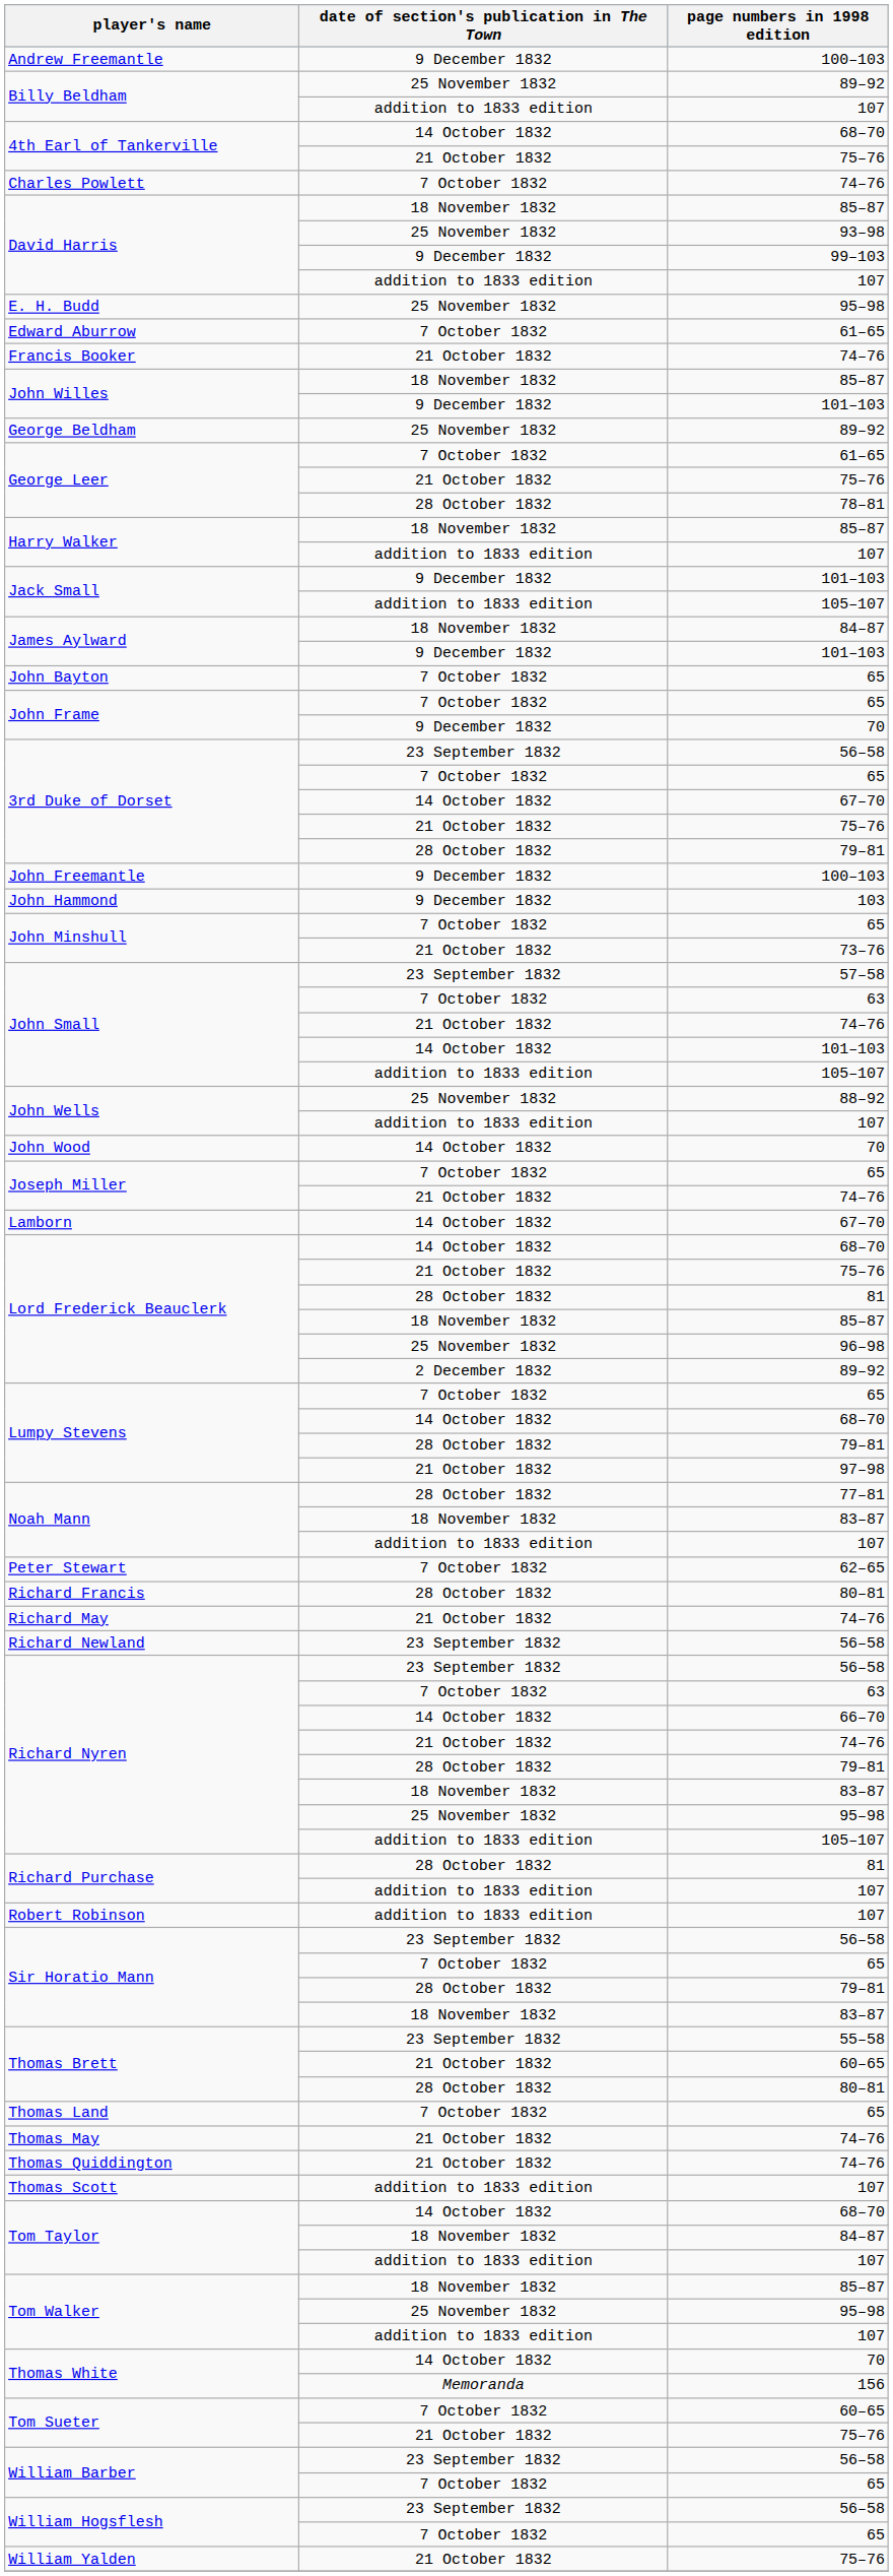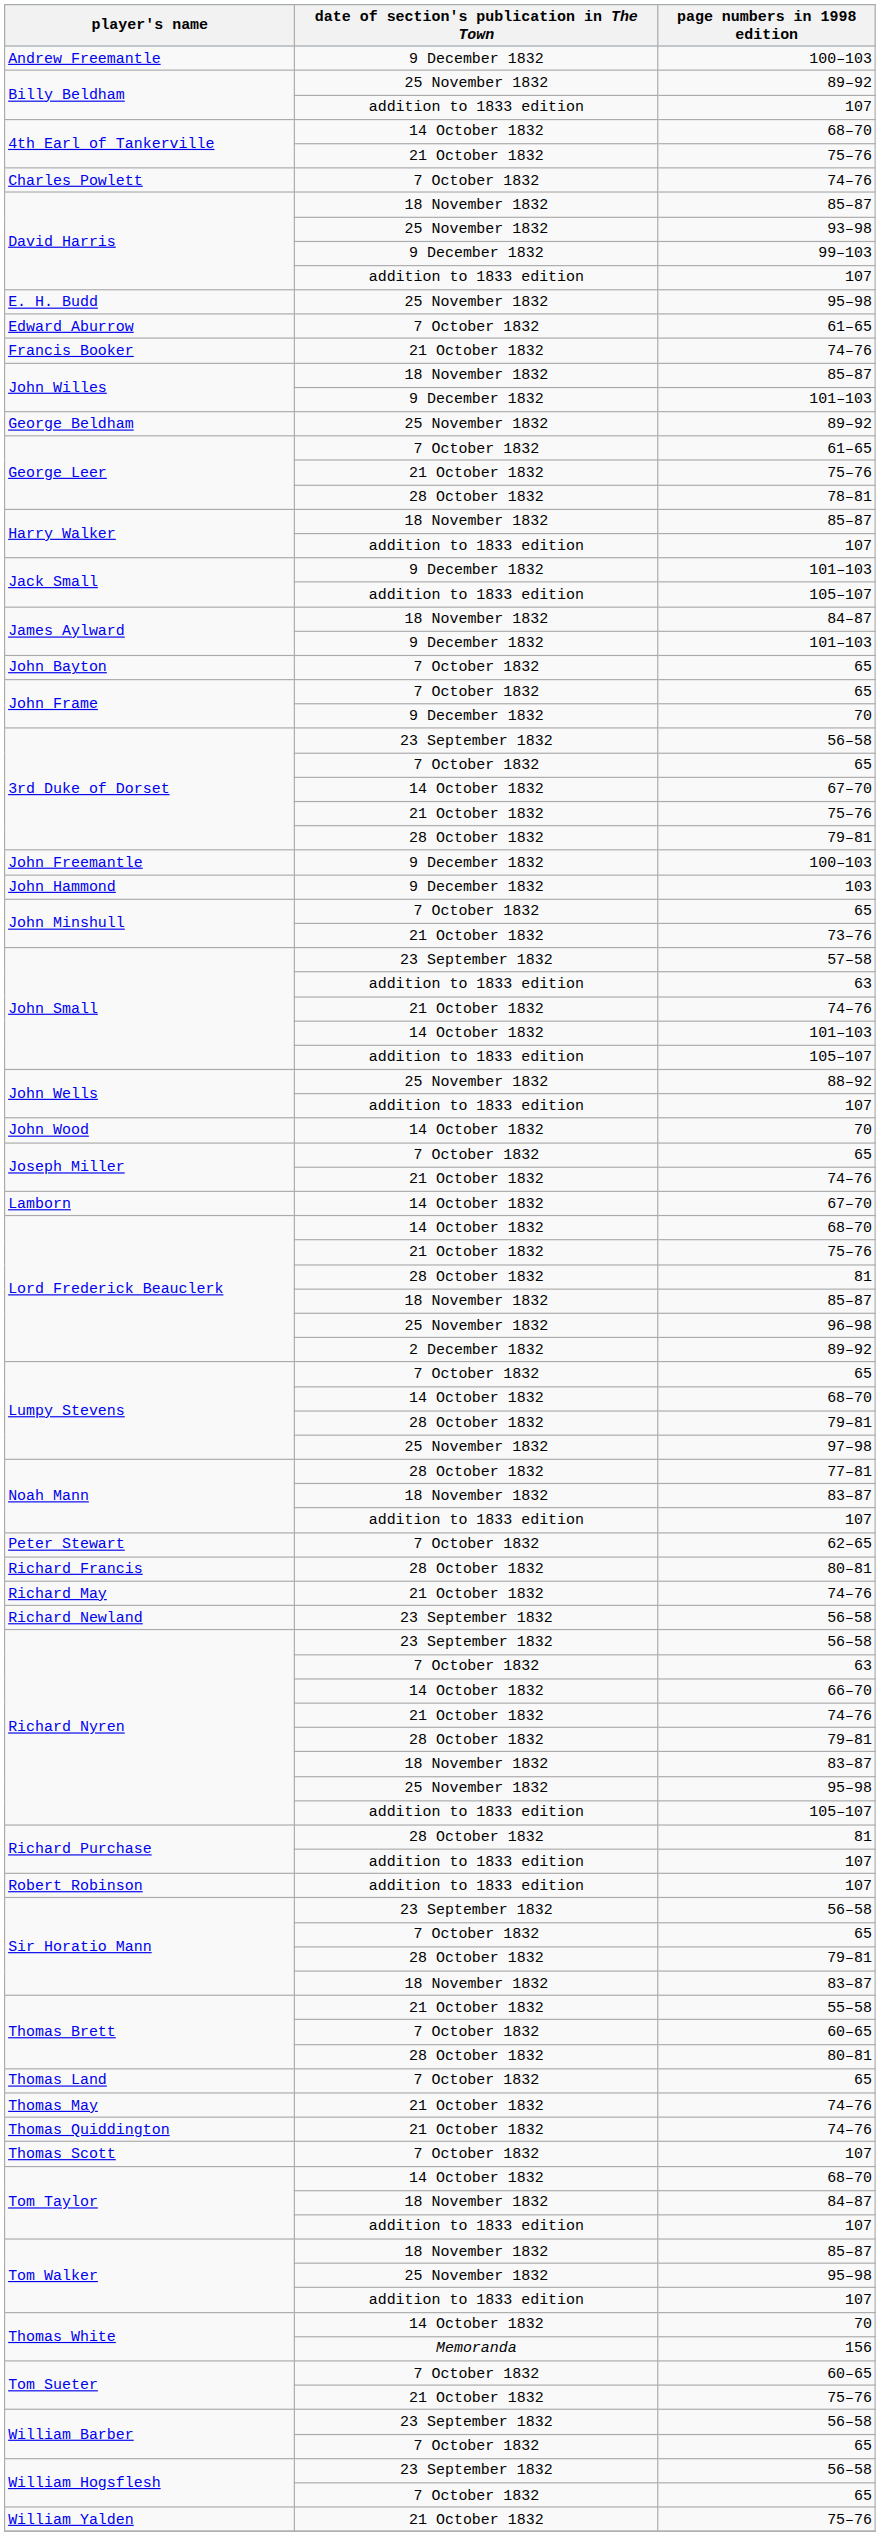 <table class="wikitable" width=60% align=center>
 <tr bgcolor=#87cefa>
 <th align=left width=20%>player's name</th>
 <th align=center width=25%>date of section's publication in <em>The Town</em></th>
 <th align=right width=15%>page numbers in 1998 edition</th>
 </tr>
 <tr>
 <td><a href='#'>Andrew Freemantle</a></td>
 <td align="center">9 December 1832</td>
 <td align="right">100–103</td>
 </tr>
 <tr>
 <td rowspan="2"><a href='#'>Billy Beldham</a></td>
 <td align="center">25 November 1832</td>
 <td align="right">89–92</td>
 </tr>
 <tr>
 <td align="center">addition to 1833 edition</td>
 <td align="right">107</td>
 </tr>
 <tr>
 <td rowspan="2"><a href='#'>4th Earl of Tankerville</a></td>
 <td align="center">14 October 1832</td>
 <td align="right">68–70</td>
 </tr>
 <tr>
 <td align="center">21 October 1832</td>
 <td align="right">75–76</td>
 </tr>
 <tr>
 <td><a href='#'>Charles Powlett</a></td>
 <td align="center">7 October 1832</td>
 <td align="right">74–76</td>
 </tr>
 <tr>
 <td rowspan="4"><a href='#'>David Harris</a></td>
 <td align="center">18 November 1832</td>
 <td align="right">85–87</td>
 </tr>
 <tr>
 <td align="center">25 November 1832</td>
 <td align="right">93–98</td>
 </tr>
 <tr>
 <td align="center">9 December 1832</td>
 <td align="right">99–103</td>
 </tr>
 <tr>
 <td align="center">addition to 1833 edition</td>
 <td align="right">107</td>
 </tr>
 <tr>
 <td><a href='#'>E. H. Budd</a></td>
 <td align="center">25 November 1832</td>
 <td align="right">95–98</td>
 </tr>
 <tr>
 <td><a href='#'>Edward Aburrow</a></td>
 <td align="center">7 October 1832</td>
 <td align="right">61–65</td>
 </tr>
 <tr>
 <td><a href='#'>Francis Booker</a></td>
 <td align="center">21 October 1832</td>
 <td align="right">74–76</td>
 </tr>
 <tr>
 <td rowspan="2"><a href='#'>John Willes</a></td>
 <td align="center">18 November 1832</td>
 <td align="right">85–87</td>
 </tr>
 <tr>
 <td align="center">9 December 1832</td>
 <td align="right">101–103</td>
 </tr>
 <tr>
 <td><a href='#'>George Beldham</a></td>
 <td align="center">25 November 1832</td>
 <td align="right">89–92</td>
 </tr>
 <tr>
 <td rowspan="3"><a href='#'>George Leer</a></td>
 <td align="center">7 October 1832</td>
 <td align="right">61–65</td>
 </tr>
 <tr>
 <td align="center">21 October 1832</td>
 <td align="right">75–76</td>
 </tr>
 <tr>
 <td align="center">28 October 1832</td>
 <td align="right">78–81</td>
 </tr>
 <tr>
 <td rowspan="2"><a href='#'>Harry Walker</a></td>
 <td align="center">18 November 1832</td>
 <td align="right">85–87</td>
 </tr>
 <tr>
 <td align="center">addition to 1833 edition</td>
 <td align="right">107</td>
 </tr>
 <tr>
 <td rowspan="2"><a href='#'>Jack Small</a></td>
 <td align="center">9 December 1832</td>
 <td align="right">101–103</td>
 </tr>
 <tr>
 <td align="center">addition to 1833 edition</td>
 <td align="right">105–107</td>
 </tr>
 <tr>
 <td rowspan="2"><a href='#'>James Aylward</a></td>
 <td align="center">18 November 1832</td>
 <td align="right">84–87</td>
 </tr>
 <tr>
 <td align="center">9 December 1832</td>
 <td align="right">101–103</td>
 </tr>
 <tr>
 <td><a href='#'>John Bayton</a></td>
 <td align="center">7 October 1832</td>
 <td align="right">65</td>
 </tr>
 <tr>
 <td rowspan="2"><a href='#'>John Frame</a></td>
 <td align="center">7 October 1832</td>
 <td align="right">65</td>
 </tr>
 <tr>
 <td align="center">9 December 1832</td>
 <td align="right">70</td>
 </tr>
 <tr>
 <td rowspan="5"><a href='#'>3rd Duke of Dorset</a></td>
 <td align="center">23 September 1832</td>
 <td align="right">56–58</td>
 </tr>
 <tr>
 <td align="center">7 October 1832</td>
 <td align="right">65</td>
 </tr>
 <tr>
 <td align="center">14 October 1832</td>
 <td align="right">67–70</td>
 </tr>
 <tr>
 <td align="center">21 October 1832</td>
 <td align="right">75–76</td>
 </tr>
 <tr>
 <td align="center">28 October 1832</td>
 <td align="right">79–81</td>
 </tr>
 <tr>
 <td><a href='#'>John Freemantle</a></td>
 <td align="center">9 December 1832</td>
 <td align="right">100–103</td>
 </tr>
 <tr>
 <td><a href='#'>John Hammond</a></td>
 <td align="center">9 December 1832</td>
 <td align="right">103</td>
 </tr>
 <tr>
 <td rowspan="2"><a href='#'>John Minshull</a></td>
 <td align="center">7 October 1832</td>
 <td align="right">65</td>
 </tr>
 <tr>
 <td align="center">21 October 1832</td>
 <td align="right">73–76</td>
 </tr>
 <tr>
 <td rowspan="5"><a href='#'>John Small</a></td>
 <td align="center">23 September 1832</td>
 <td align="right">57–58</td>
 </tr>
 <tr>
-<td align="center">7 October 1832</td>
+<td align="center">addition to 1833 edition</td>
 <td align="right">63</td>
 </tr>
 <tr>
 <td align="center">21 October 1832</td>
 <td align="right">74–76</td>
 </tr>
 <tr>
 <td align="center">14 October 1832</td>
 <td align="right">101–103</td>
 </tr>
 <tr>
 <td align="center">addition to 1833 edition</td>
 <td align="right">105–107</td>
 </tr>
 <tr>
 <td rowspan="2"><a href='#'>John Wells</a></td>
 <td align="center">25 November 1832</td>
 <td align="right">88–92</td>
 </tr>
 <tr>
 <td align="center">addition to 1833 edition</td>
 <td align="right">107</td>
 </tr>
 <tr>
 <td><a href='#'>John Wood</a></td>
 <td align="center">14 October 1832</td>
 <td align="right">70</td>
 </tr>
 <tr>
 <td rowspan="2"><a href='#'>Joseph Miller</a></td>
 <td align="center">7 October 1832</td>
 <td align="right">65</td>
 </tr>
 <tr>
 <td align="center">21 October 1832</td>
 <td align="right">74–76</td>
 </tr>
 <tr>
 <td><a href='#'>Lamborn</a></td>
 <td align="center">14 October 1832</td>
 <td align="right">67–70</td>
 </tr>
 <tr>
 <td rowspan="6"><a href='#'>Lord Frederick Beauclerk</a></td>
 <td align="center">14 October 1832</td>
 <td align="right">68–70</td>
 </tr>
 <tr>
 <td align="center">21 October 1832</td>
 <td align="right">75–76</td>
 </tr>
 <tr>
 <td align="center">28 October 1832</td>
 <td align="right">81</td>
 </tr>
 <tr>
 <td align="center">18 November 1832</td>
 <td align="right">85–87</td>
 </tr>
 <tr>
 <td align="center">25 November 1832</td>
 <td align="right">96–98</td>
 </tr>
 <tr>
 <td align="center">2 December 1832</td>
 <td align="right">89–92</td>
 </tr>
 <tr>
 <td rowspan="4"><a href='#'>Lumpy Stevens</a></td>
 <td align="center">7 October 1832</td>
 <td align="right">65</td>
 </tr>
 <tr>
 <td align="center">14 October 1832</td>
 <td align="right">68–70</td>
 </tr>
 <tr>
 <td align="center">28 October 1832</td>
 <td align="right">79–81</td>
 </tr>
 <tr>
-<td align="center">21 October 1832</td>
+<td align="center">25 November 1832</td>
 <td align="right">97–98</td>
 </tr>
 <tr>
 <td rowspan="3"><a href='#'>Noah Mann</a></td>
 <td align="center">28 October 1832</td>
 <td align="right">77–81</td>
 </tr>
 <tr>
 <td align="center">18 November 1832</td>
 <td align="right">83–87</td>
 </tr>
 <tr>
 <td align="center">addition to 1833 edition</td>
 <td align="right">107</td>
 </tr>
 <tr>
 <td><a href='#'>Peter Stewart</a></td>
 <td align="center">7 October 1832</td>
 <td align="right">62–65</td>
 </tr>
 <tr>
 <td><a href='#'>Richard Francis</a></td>
 <td align="center">28 October 1832</td>
 <td align="right">80–81</td>
 </tr>
 <tr>
 <td><a href='#'>Richard May</a></td>
 <td align="center">21 October 1832</td>
 <td align="right">74–76</td>
 </tr>
 <tr>
 <td><a href='#'>Richard Newland</a></td>
 <td align="center">23 September 1832</td>
 <td align="right">56–58</td>
 </tr>
 <tr>
 <td rowspan="8"><a href='#'>Richard Nyren</a></td>
 <td align="center">23 September 1832</td>
 <td align="right">56–58</td>
 </tr>
 <tr>
 <td align="center">7 October 1832</td>
 <td align="right">63</td>
 </tr>
 <tr>
 <td align="center">14 October 1832</td>
 <td align="right">66–70</td>
 </tr>
 <tr>
 <td align="center">21 October 1832</td>
 <td align="right">74–76</td>
 </tr>
 <tr>
 <td align="center">28 October 1832</td>
 <td align="right">79–81</td>
 </tr>
 <tr>
 <td align="center">18 November 1832</td>
 <td align="right">83–87</td>
 </tr>
 <tr>
 <td align="center">25 November 1832</td>
 <td align="right">95–98</td>
 </tr>
 <tr>
 <td align="center">addition to 1833 edition</td>
 <td align="right">105–107</td>
 </tr>
 <tr>
 <td rowspan="2"><a href='#'>Richard Purchase</a></td>
 <td align="center">28 October 1832</td>
 <td align="right">81</td>
 </tr>
 <tr>
 <td align="center">addition to 1833 edition</td>
 <td align="right">107</td>
 </tr>
 <tr>
 <td><a href='#'>Robert Robinson</a></td>
 <td align="center">addition to 1833 edition</td>
 <td align="right">107</td>
 </tr>
 <tr>
 <td rowspan="4"><a href='#'>Sir Horatio Mann</a></td>
 <td align="center">23 September 1832</td>
 <td align="right">56–58</td>
 </tr>
 <tr>
 <td align="center">7 October 1832</td>
 <td align="right">65</td>
 </tr>
 <tr>
 <td align="center">28 October 1832</td>
 <td align="right">79–81</td>
 </tr>
 <tr>
 <td align="center">18 November 1832</td>
 <td align="right">83–87</td>
 </tr>
 <tr>
 <td rowspan="3"><a href='#'>Thomas Brett</a></td>
-<td align="center">23 September 1832</td>
+<td align="center">21 October 1832</td>
 <td align="right">55–58</td>
 </tr>
 <tr>
-<td align="center">21 October 1832</td>
+<td align="center">7 October 1832</td>
 <td align="right">60–65</td>
 </tr>
 <tr>
 <td align="center">28 October 1832</td>
 <td align="right">80–81</td>
 </tr>
 <tr>
 <td><a href='#'>Thomas Land</a></td>
 <td align="center">7 October 1832</td>
 <td align="right">65</td>
 </tr>
 <tr>
 <td><a href='#'>Thomas May</a></td>
 <td align="center">21 October 1832</td>
 <td align="right">74–76</td>
 </tr>
 <tr>
 <td><a href='#'>Thomas Quiddington</a></td>
 <td align="center">21 October 1832</td>
 <td align="right">74–76</td>
 </tr>
 <tr>
 <td><a href='#'>Thomas Scott</a></td>
-<td align="center">addition to 1833 edition</td>
+<td align="center">7 October 1832</td>
 <td align="right">107</td>
 </tr>
 <tr>
 <td rowspan="3"><a href='#'>Tom Taylor</a></td>
 <td align="center">14 October 1832</td>
 <td align="right">68–70</td>
 </tr>
 <tr>
 <td align="center">18 November 1832</td>
 <td align="right">84–87</td>
 </tr>
 <tr>
 <td align="center">addition to 1833 edition</td>
 <td align="right">107</td>
 </tr>
 <tr>
 <td rowspan="3"><a href='#'>Tom Walker</a></td>
 <td align="center">18 November 1832</td>
 <td align="right">85–87</td>
 </tr>
 <tr>
 <td align="center">25 November 1832</td>
 <td align="right">95–98</td>
 </tr>
 <tr>
 <td align="center">addition to 1833 edition</td>
 <td align="right">107</td>
 </tr>
 <tr>
 <td rowspan="2"><a href='#'>Thomas White</a></td>
 <td align="center">14 October 1832</td>
 <td align="right">70</td>
 </tr>
 <tr>
 <td align="center"><em>Memoranda</em></td>
 <td align="right">156</td>
 </tr>
 <tr>
 <td rowspan="2"><a href='#'>Tom Sueter</a></td>
 <td align="center">7 October 1832</td>
 <td align="right">60–65</td>
 </tr>
 <tr>
 <td align="center">21 October 1832</td>
 <td align="right">75–76</td>
 </tr>
 <tr>
 <td rowspan="2"><a href='#'>William Barber</a></td>
 <td align="center">23 September 1832</td>
 <td align="right">56–58</td>
 </tr>
 <tr>
 <td align="center">7 October 1832</td>
 <td align="right">65</td>
 </tr>
 <tr>
 <td rowspan="2"><a href='#'>William Hogsflesh</a></td>
 <td align="center">23 September 1832</td>
 <td align="right">56–58</td>
 </tr>
 <tr>
 <td align="center">7 October 1832</td>
 <td align="right">65</td>
 </tr>
 <tr>
 <td><a href='#'>William Yalden</a></td>
 <td align="center">21 October 1832</td>
 <td align="right">75–76</td>
 </tr>
 <tr>
 </tr>
 </table>
